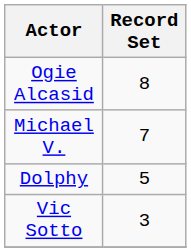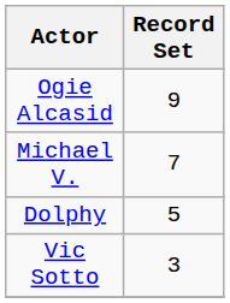 <table class="wikitable"  style="width:20%; text-align:center;">
 <tr>
 <th width=10%>Actor</th>
 <th width=5%>Record Set</th>
 </tr>
 <tr>
 <td><a href='#'>Ogie Alcasid</a></td>
-<td>8</td>
+<td>9</td>
 </tr>
 <tr>
 <td><a href='#'>Michael V.</a></td>
 <td>7</td>
 </tr>
 <tr>
 <td><a href='#'>Dolphy</a></td>
 <td>5</td>
 </tr>
 <tr>
 <td><a href='#'>Vic Sotto</a></td>
 <td>3</td>
 </tr>
 <tr>
 </tr>
 </table>
